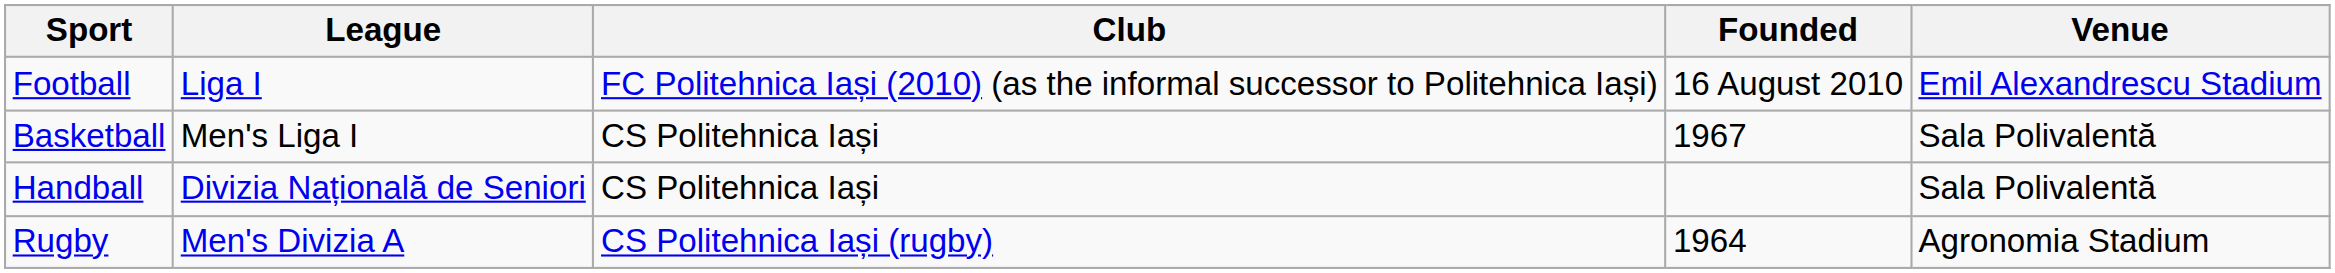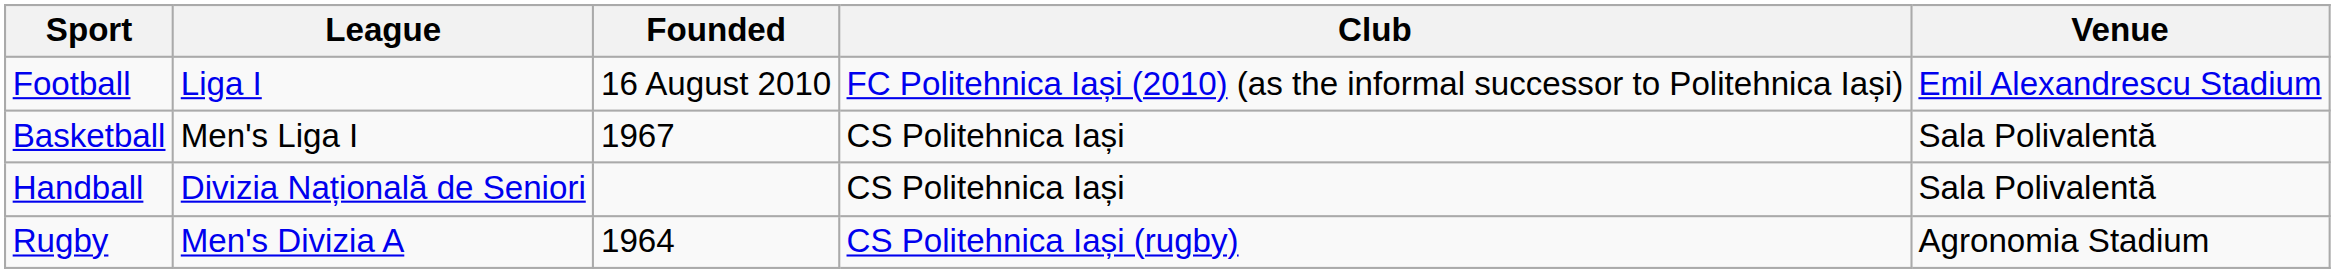 <table class="wikitable">
 <tr>
 <th>Sport</th>
 <th>League</th>
+<th>Founded</th>
 <th>Club</th>
-<th>Founded</th>
 <th>Venue</th>
 </tr>
 <tr>
 <td><a href='#'>Football</a></td>
 <td><a href='#'>Liga I</a></td>
+<td>16 August 2010</td>
 <td><a href='#'>FC Politehnica Iași (2010)</a> (as the informal successor to Politehnica Iași)</td>
-<td>16 August 2010</td>
 <td><a href='#'>Emil Alexandrescu Stadium</a></td>
 </tr>
 <tr>
 <td><a href='#'>Basketball</a></td>
 <td>Men's Liga I</td>
+<td>1967</td>
 <td>CS Politehnica Iași</td>
-<td>1967</td>
 <td>Sala Polivalentă</td>
 </tr>
 <tr>
 <td><a href='#'>Handball</a></td>
 <td><a href='#'>Divizia Națională de Seniori</a></td>
+<td></td>
 <td>CS Politehnica Iași</td>
-<td></td>
 <td>Sala Polivalentă</td>
 </tr>
 <tr>
 <td><a href='#'>Rugby</a></td>
 <td><a href='#'>Men's Divizia A</a></td>
+<td>1964</td>
 <td><a href='#'>CS Politehnica Iași (rugby)</a></td>
-<td>1964</td>
 <td>Agronomia Stadium</td>
 </tr>
 </table>
